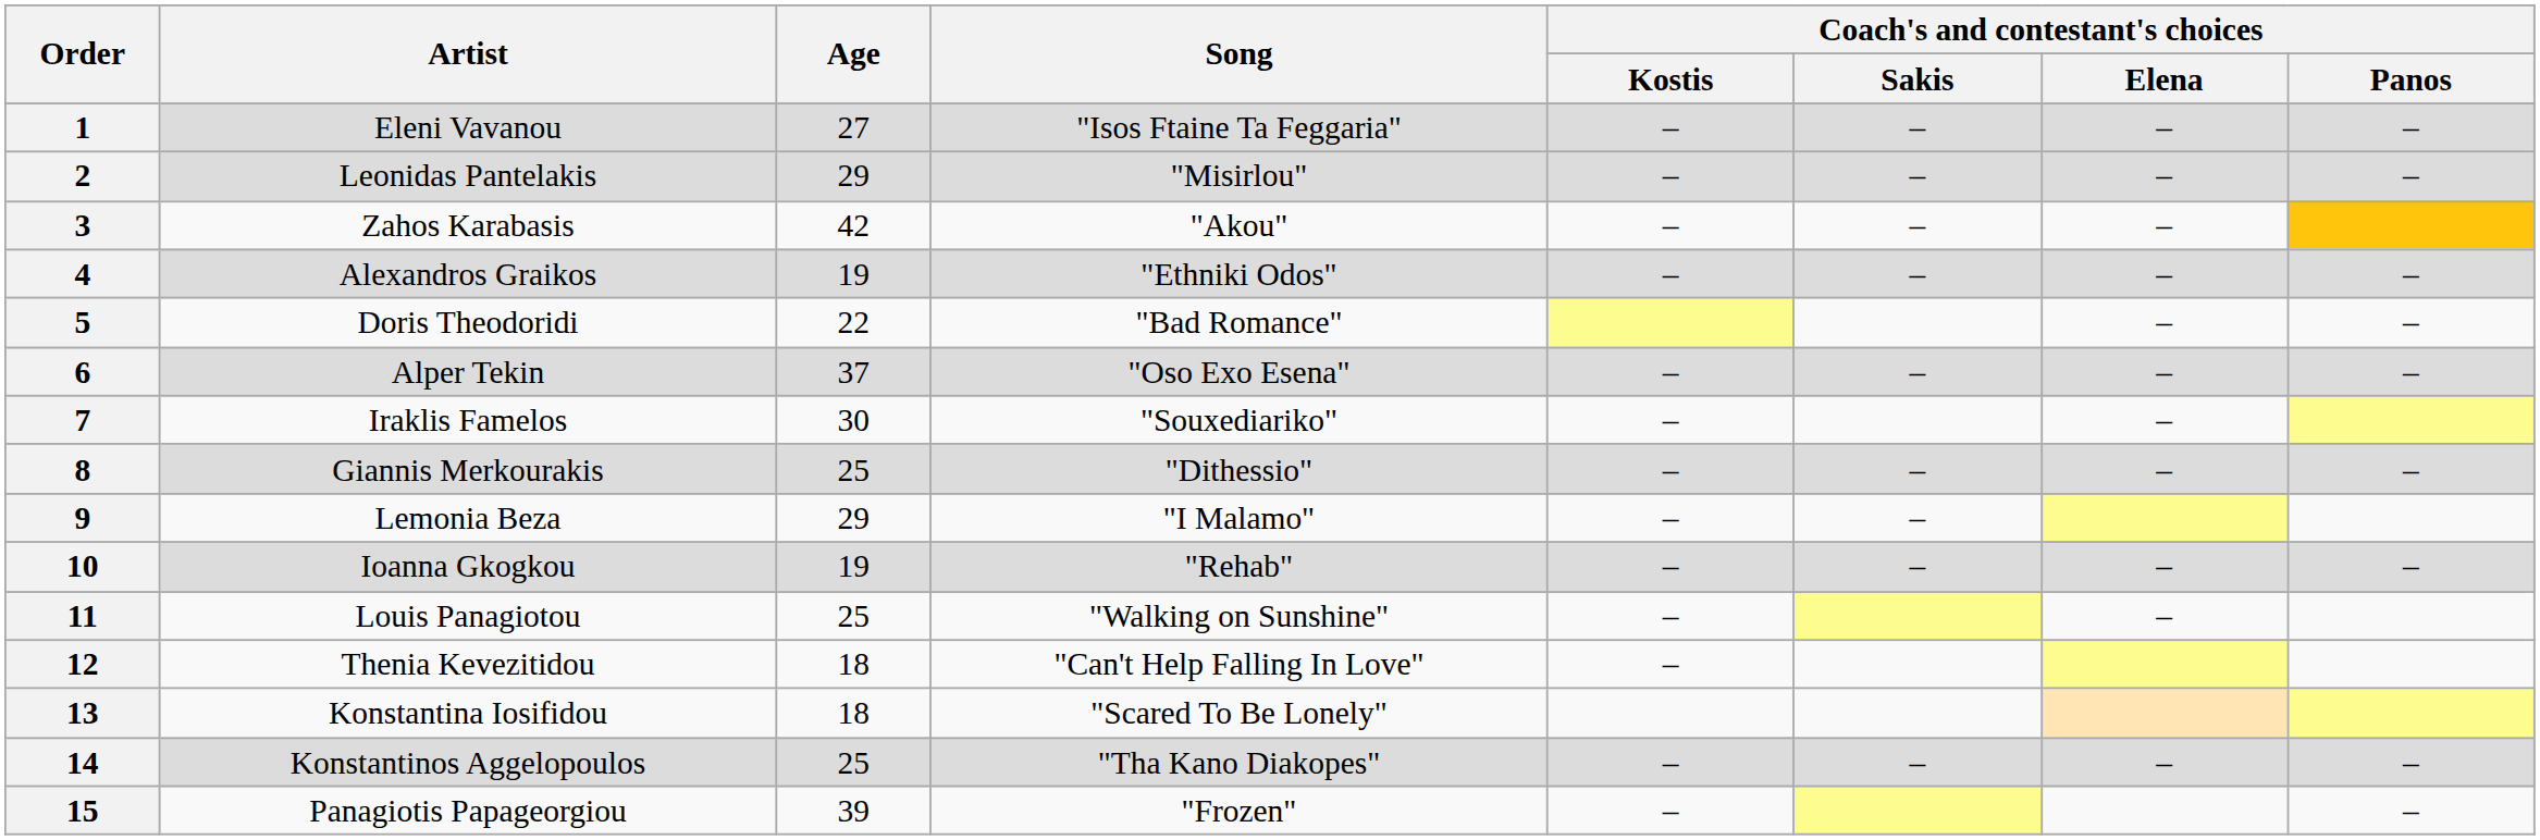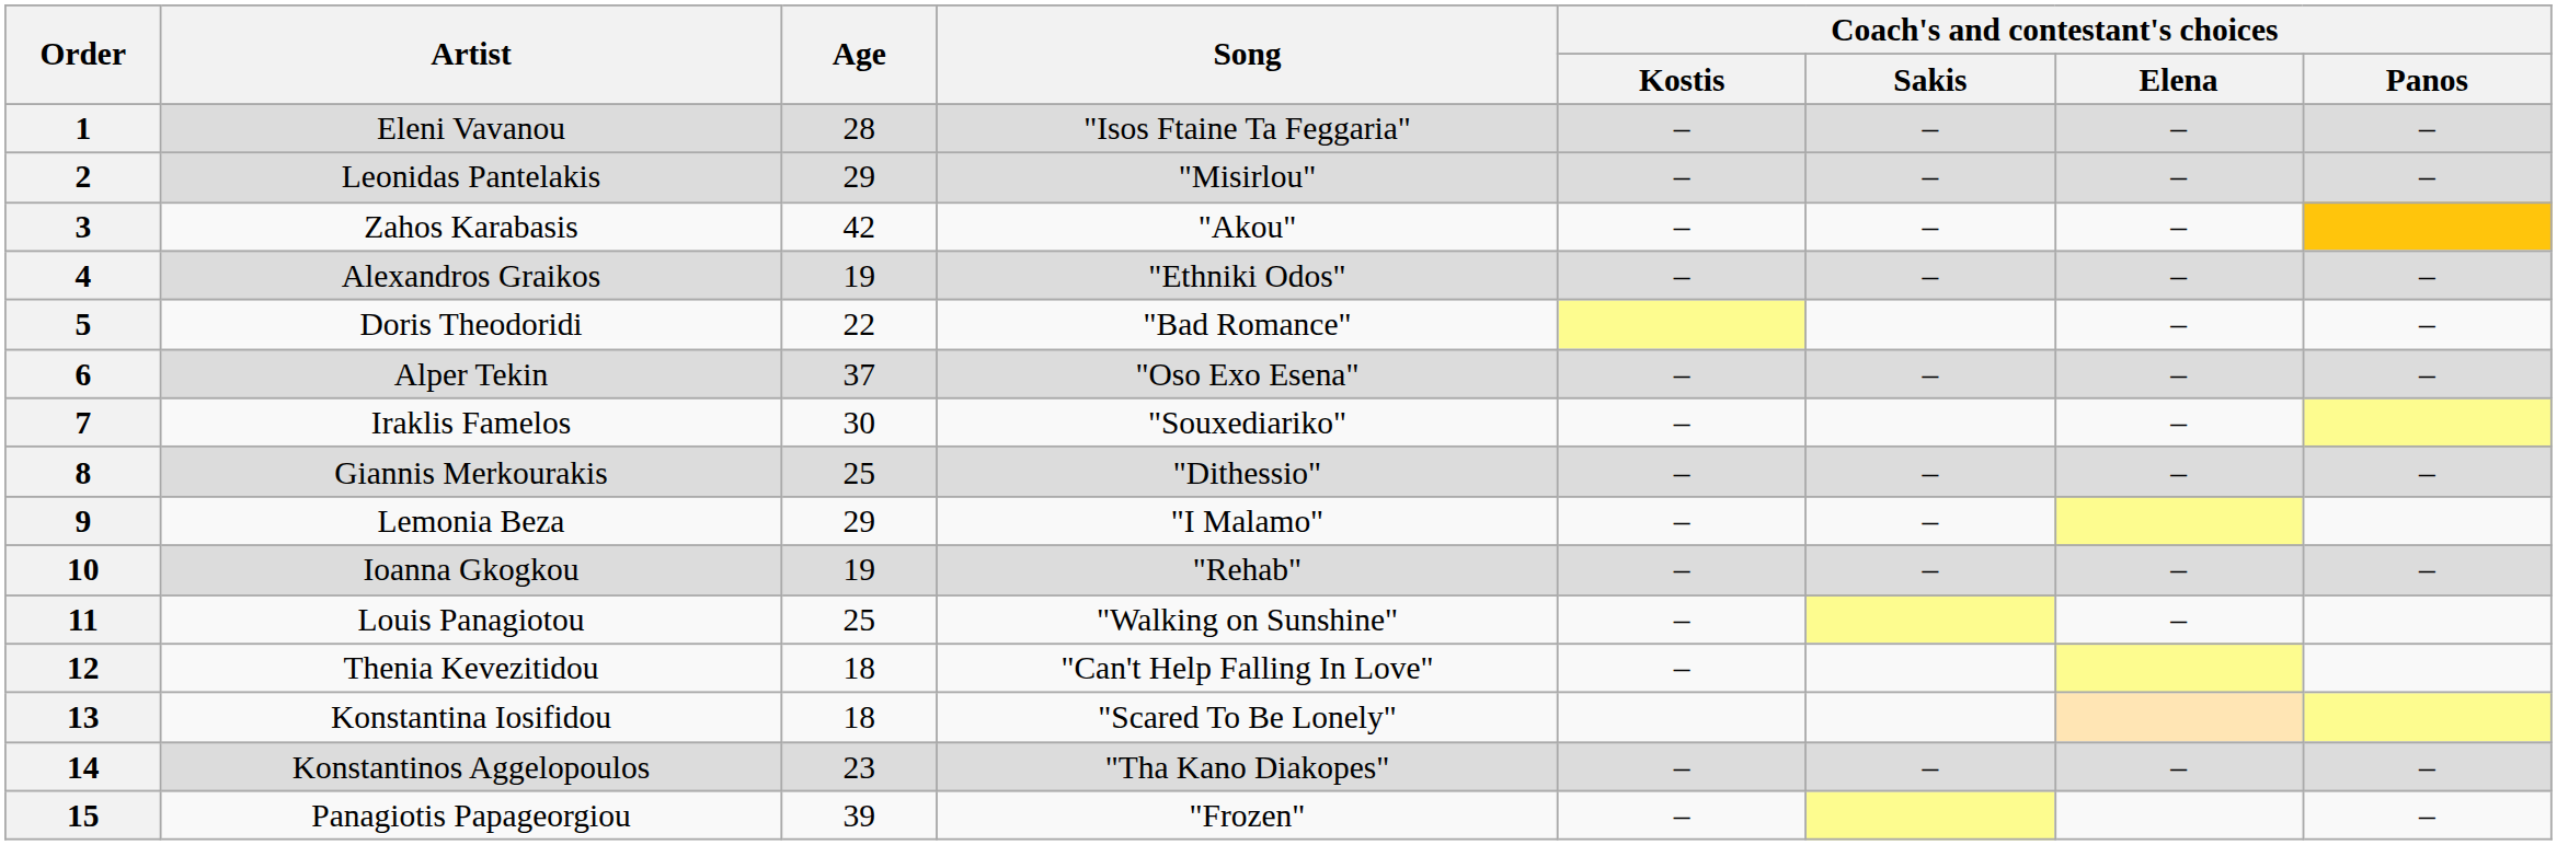 <table class="wikitable" style="text-align:center; line-height:17px; width:100%;">
 <tr>
 <th scope="col" rowspan="2" width="05%">Order</th>
 <th scope="col" rowspan="2" width="20%">Artist</th>
 <th scope="col" rowspan="2" width="05%">Age</th>
 <th scope="col" rowspan="2" width="20%">Song</th>
 <th scope="col" colspan="4" width="32%">Coach's and contestant's choices</th>
 </tr>
 <tr>
 <th width="08%">Kostis</th>
 <th width="08%">Sakis</th>
 <th width="08%">Elena</th>
 <th width="08%">Panos</th>
 </tr>
 <tr style="background: #DCDCDC;" |>
 <th>1</th>
 <td>Eleni Vavanou</td>
-<td>27</td>
+<td>28</td>
 <td>"Isos Ftaine Ta Feggaria"</td>
 <td>–</td>
 <td>–</td>
 <td>–</td>
 <td>–</td>
 </tr>
 <tr style="background: #DCDCDC;" |>
 <th>2</th>
 <td>Leonidas Pantelakis</td>
 <td>29</td>
 <td>"Misirlou"</td>
 <td>–</td>
 <td>–</td>
 <td>–</td>
 <td>–</td>
 </tr>
 <tr>
 <th>3</th>
 <td>Zahos Karabasis</td>
 <td>42</td>
 <td>"Akou"</td>
 <td>–</td>
 <td>–</td>
 <td>–</td>
 <td style="background: #FFC50C;"></td>
 </tr>
 <tr style="background: #DCDCDC;" |>
 <th>4</th>
 <td>Alexandros Graikos</td>
 <td>19</td>
 <td>"Ethniki Odos"</td>
 <td>–</td>
 <td>–</td>
 <td>–</td>
 <td>–</td>
 </tr>
 <tr>
 <th>5</th>
 <td>Doris Theodoridi</td>
 <td>22</td>
 <td>"Bad Romance"</td>
 <td style="background: #fdfc8f;"></td>
 <td></td>
 <td>–</td>
 <td>–</td>
 </tr>
 <tr style="background: #DCDCDC;" |>
 <th>6</th>
 <td>Alper Tekin</td>
 <td>37</td>
 <td>"Oso Exo Esena"</td>
 <td>–</td>
 <td>–</td>
 <td>–</td>
 <td>–</td>
 </tr>
 <tr>
 <th>7</th>
 <td>Iraklis Famelos</td>
 <td>30</td>
 <td>"Souxediariko"</td>
 <td>–</td>
 <td></td>
 <td>–</td>
 <td style="background: #fdfc8f;"></td>
 </tr>
 <tr style="background: #DCDCDC;" |>
 <th>8</th>
 <td>Giannis Merkourakis</td>
 <td>25</td>
 <td>"Dithessio"</td>
 <td>–</td>
 <td>–</td>
 <td>–</td>
 <td>–</td>
 </tr>
 <tr>
 <th>9</th>
 <td>Lemonia Beza</td>
 <td>29</td>
 <td>"I Malamo"</td>
 <td>–</td>
 <td>–</td>
 <td style="background: #fdfc8f;"></td>
 <td></td>
 </tr>
 <tr style="background: #DCDCDC;" |>
 <th>10</th>
 <td>Ioanna Gkogkou</td>
 <td>19</td>
 <td>"Rehab"</td>
 <td>–</td>
 <td>–</td>
 <td>–</td>
 <td>–</td>
 </tr>
 <tr>
 <th>11</th>
 <td>Louis Panagiotou</td>
 <td>25</td>
 <td>"Walking on Sunshine"</td>
 <td>–</td>
 <td style="background: #fdfc8f;"></td>
 <td>–</td>
 <td></td>
 </tr>
 <tr>
 <th>12</th>
 <td>Thenia Kevezitidou</td>
 <td>18</td>
 <td>"Can't Help Falling In Love"</td>
 <td>–</td>
 <td></td>
 <td style="background: #fdfc8f;"></td>
 <td></td>
 </tr>
 <tr>
 <th>13</th>
 <td>Konstantina Iosifidou</td>
 <td>18</td>
 <td>"Scared To Be Lonely"</td>
 <td></td>
 <td></td>
 <td bgcolor="#ffe5b4"><strong></strong></td>
 <td style="background: #fdfc8f;"></td>
 </tr>
 <tr style="background: #DCDCDC;" |>
 <th>14</th>
 <td>Konstantinos Aggelopoulos</td>
-<td>25</td>
+<td>23</td>
 <td>"Tha Kano Diakopes"</td>
 <td>–</td>
 <td>–</td>
 <td>–</td>
 <td>–</td>
 </tr>
 <tr>
 <th>15</th>
 <td>Panagiotis Papageorgiou</td>
 <td>39</td>
 <td>"Frozen"</td>
 <td>–</td>
 <td style="background: #fdfc8f;"></td>
 <td></td>
 <td>–</td>
 </tr>
 </table>
